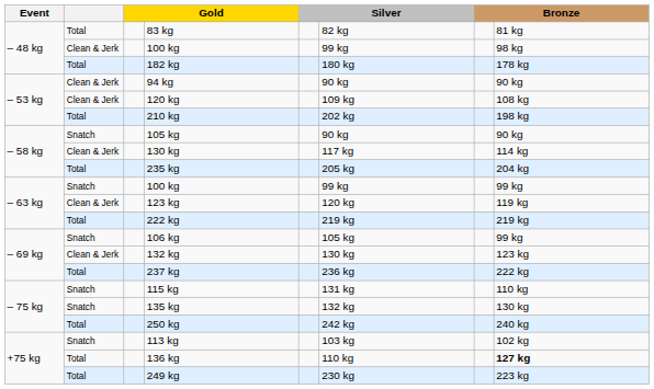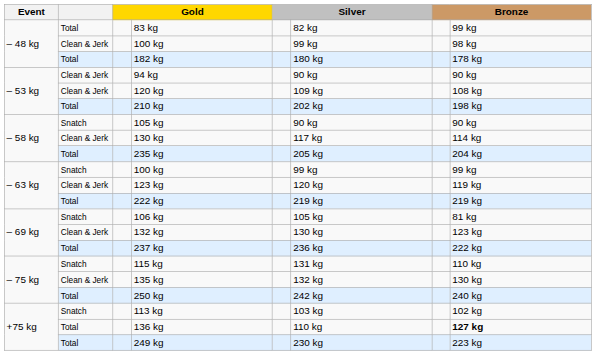 <table class="wikitable">
 <tr>
 <th width=80>Event</th>
 <th width=80></th>
 <td bgcolor=gold align="center" colspan=2 width=250><strong>Gold</strong></td>
 <td bgcolor=silver align="center" colspan=2 width=250><strong>Silver</strong></td>
 <td bgcolor=#cc9966 colspan=2 align="center" width=250><strong>Bronze</strong></td>
 </tr>
 <tr>
 <td rowspan=3>– 48 kg<br></td>
 <td><small>Total</small></td>
 <td></td>
 <td>83 kg</td>
 <td></td>
 <td>82 kg</td>
 <td></td>
-<td>81 kg</td>
+<td>99 kg</td>
 </tr>
 <tr>
 <td><small>Clean & Jerk</small></td>
 <td></td>
 <td>100 kg</td>
 <td></td>
 <td>99 kg</td>
 <td></td>
 <td>98 kg</td>
 </tr>
 <tr bgcolor=#dfefff>
 <td><small>Total</small></td>
 <td></td>
 <td>182 kg</td>
 <td></td>
 <td>180 kg</td>
 <td></td>
 <td>178 kg</td>
 </tr>
 <tr>
 <td rowspan=3>– 53 kg<br></td>
 <td><small>Clean & Jerk</small></td>
 <td></td>
 <td>94 kg</td>
 <td></td>
 <td>90 kg</td>
 <td></td>
 <td>90 kg</td>
 </tr>
 <tr>
 <td><small>Clean & Jerk</small></td>
 <td></td>
 <td>120 kg</td>
 <td></td>
 <td>109 kg</td>
 <td></td>
 <td>108 kg</td>
 </tr>
 <tr bgcolor=#dfefff>
 <td><small>Total</small></td>
 <td></td>
 <td>210 kg</td>
 <td></td>
 <td>202 kg</td>
 <td></td>
 <td>198 kg</td>
 </tr>
 <tr>
 <td rowspan=3>– 58 kg<br></td>
 <td><small>Snatch</small></td>
 <td></td>
 <td>105 kg</td>
 <td></td>
 <td>90 kg</td>
 <td></td>
 <td>90 kg</td>
 </tr>
 <tr>
 <td><small>Clean & Jerk</small></td>
 <td></td>
 <td>130 kg</td>
 <td></td>
 <td>117 kg</td>
 <td></td>
 <td>114 kg</td>
 </tr>
 <tr bgcolor=#dfefff>
 <td><small>Total</small></td>
 <td></td>
 <td>235 kg</td>
 <td></td>
 <td>205 kg</td>
 <td></td>
 <td>204 kg</td>
 </tr>
 <tr>
 <td rowspan=3>– 63 kg<br></td>
 <td><small>Snatch</small></td>
 <td></td>
 <td>100 kg</td>
 <td></td>
 <td>99 kg</td>
 <td></td>
 <td>99 kg</td>
 </tr>
 <tr>
 <td><small>Clean & Jerk</small></td>
 <td></td>
 <td>123 kg</td>
 <td></td>
 <td>120 kg</td>
 <td></td>
 <td>119 kg</td>
 </tr>
 <tr bgcolor=#dfefff>
 <td><small>Total</small></td>
 <td></td>
 <td>222 kg</td>
 <td></td>
 <td>219 kg</td>
 <td></td>
 <td>219 kg</td>
 </tr>
 <tr>
 <td rowspan=3>– 69 kg<br></td>
 <td><small>Snatch</small></td>
 <td></td>
 <td>106 kg</td>
 <td></td>
 <td>105 kg</td>
 <td></td>
-<td>99 kg</td>
+<td>81 kg</td>
 </tr>
 <tr>
 <td><small>Clean & Jerk</small></td>
 <td></td>
 <td>132 kg</td>
 <td></td>
 <td>130 kg</td>
 <td></td>
 <td>123 kg</td>
 </tr>
 <tr bgcolor=#dfefff>
 <td><small>Total</small></td>
 <td></td>
 <td>237 kg</td>
 <td></td>
 <td>236 kg</td>
 <td></td>
 <td>222 kg</td>
 </tr>
 <tr>
 <td rowspan=3>– 75 kg<br></td>
 <td><small>Snatch</small></td>
 <td></td>
 <td>115 kg</td>
 <td></td>
 <td>131 kg</td>
 <td></td>
 <td>110 kg</td>
 </tr>
 <tr>
-<td><small>Snatch</small></td>
+<td><small>Clean & Jerk</small></td>
 <td></td>
 <td>135 kg</td>
 <td></td>
 <td>132 kg</td>
 <td></td>
 <td>130 kg</td>
 </tr>
 <tr bgcolor=#dfefff>
 <td><small>Total</small></td>
 <td></td>
 <td>250 kg</td>
 <td></td>
 <td>242 kg</td>
 <td></td>
 <td>240 kg</td>
 </tr>
 <tr>
 <td rowspan=3>+75 kg<br></td>
 <td><small>Snatch</small></td>
 <td></td>
 <td>113 kg</td>
 <td></td>
 <td>103 kg</td>
 <td></td>
 <td>102 kg</td>
 </tr>
 <tr>
 <td><small>Total</small></td>
 <td></td>
 <td>136 kg</td>
 <td></td>
 <td>110 kg</td>
 <td></td>
 <td><strong>127 kg</strong></td>
 </tr>
 <tr bgcolor=#dfefff>
 <td><small>Total</small></td>
 <td></td>
 <td>249 kg</td>
 <td></td>
 <td>230 kg</td>
 <td></td>
 <td>223 kg</td>
 </tr>
 </table>
